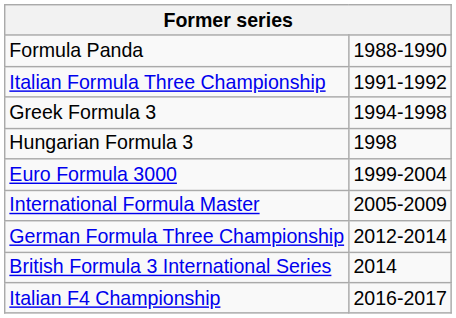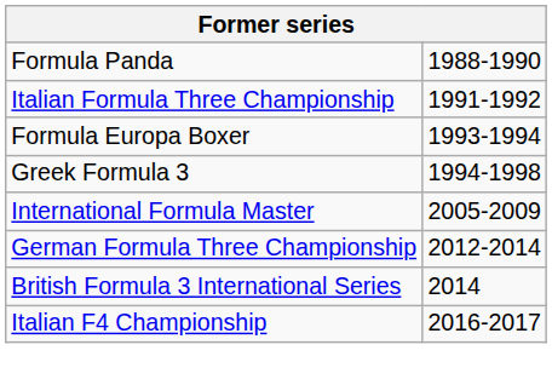 <table class="wikitable" border="1" style="font-size:85%;">
 <tr>
 <th colspan=2>Former series</th>
 </tr>
 <tr>
 <td>Formula Panda</td>
 <td>1988-1990</td>
 </tr>
 <tr>
 <td><a href='#'>Italian Formula Three Championship</a></td>
 <td>1991-1992</td>
 </tr>
 <tr>
+<td>Formula Europa Boxer</td>
+<td>1993-1994</td>
+</tr>
+<tr>
 <td>Greek Formula 3</td>
 <td>1994-1998</td>
-</tr>
-<tr>
-<td>Hungarian Formula 3</td>
-<td>1998</td>
-</tr>
-<tr>
-<td><a href='#'>Euro Formula 3000</a></td>
-<td>1999-2004</td>
 </tr>
 <tr>
 <td><a href='#'>International Formula Master</a></td>
 <td>2005-2009</td>
 </tr>
 <tr>
 <td><a href='#'>German Formula Three Championship</a></td>
 <td>2012-2014</td>
 </tr>
 <tr>
 <td><a href='#'>British Formula 3 International Series</a></td>
 <td>2014</td>
 </tr>
 <tr>
 <td><a href='#'>Italian F4 Championship</a></td>
 <td>2016-2017</td>
 </tr>
 </table>
